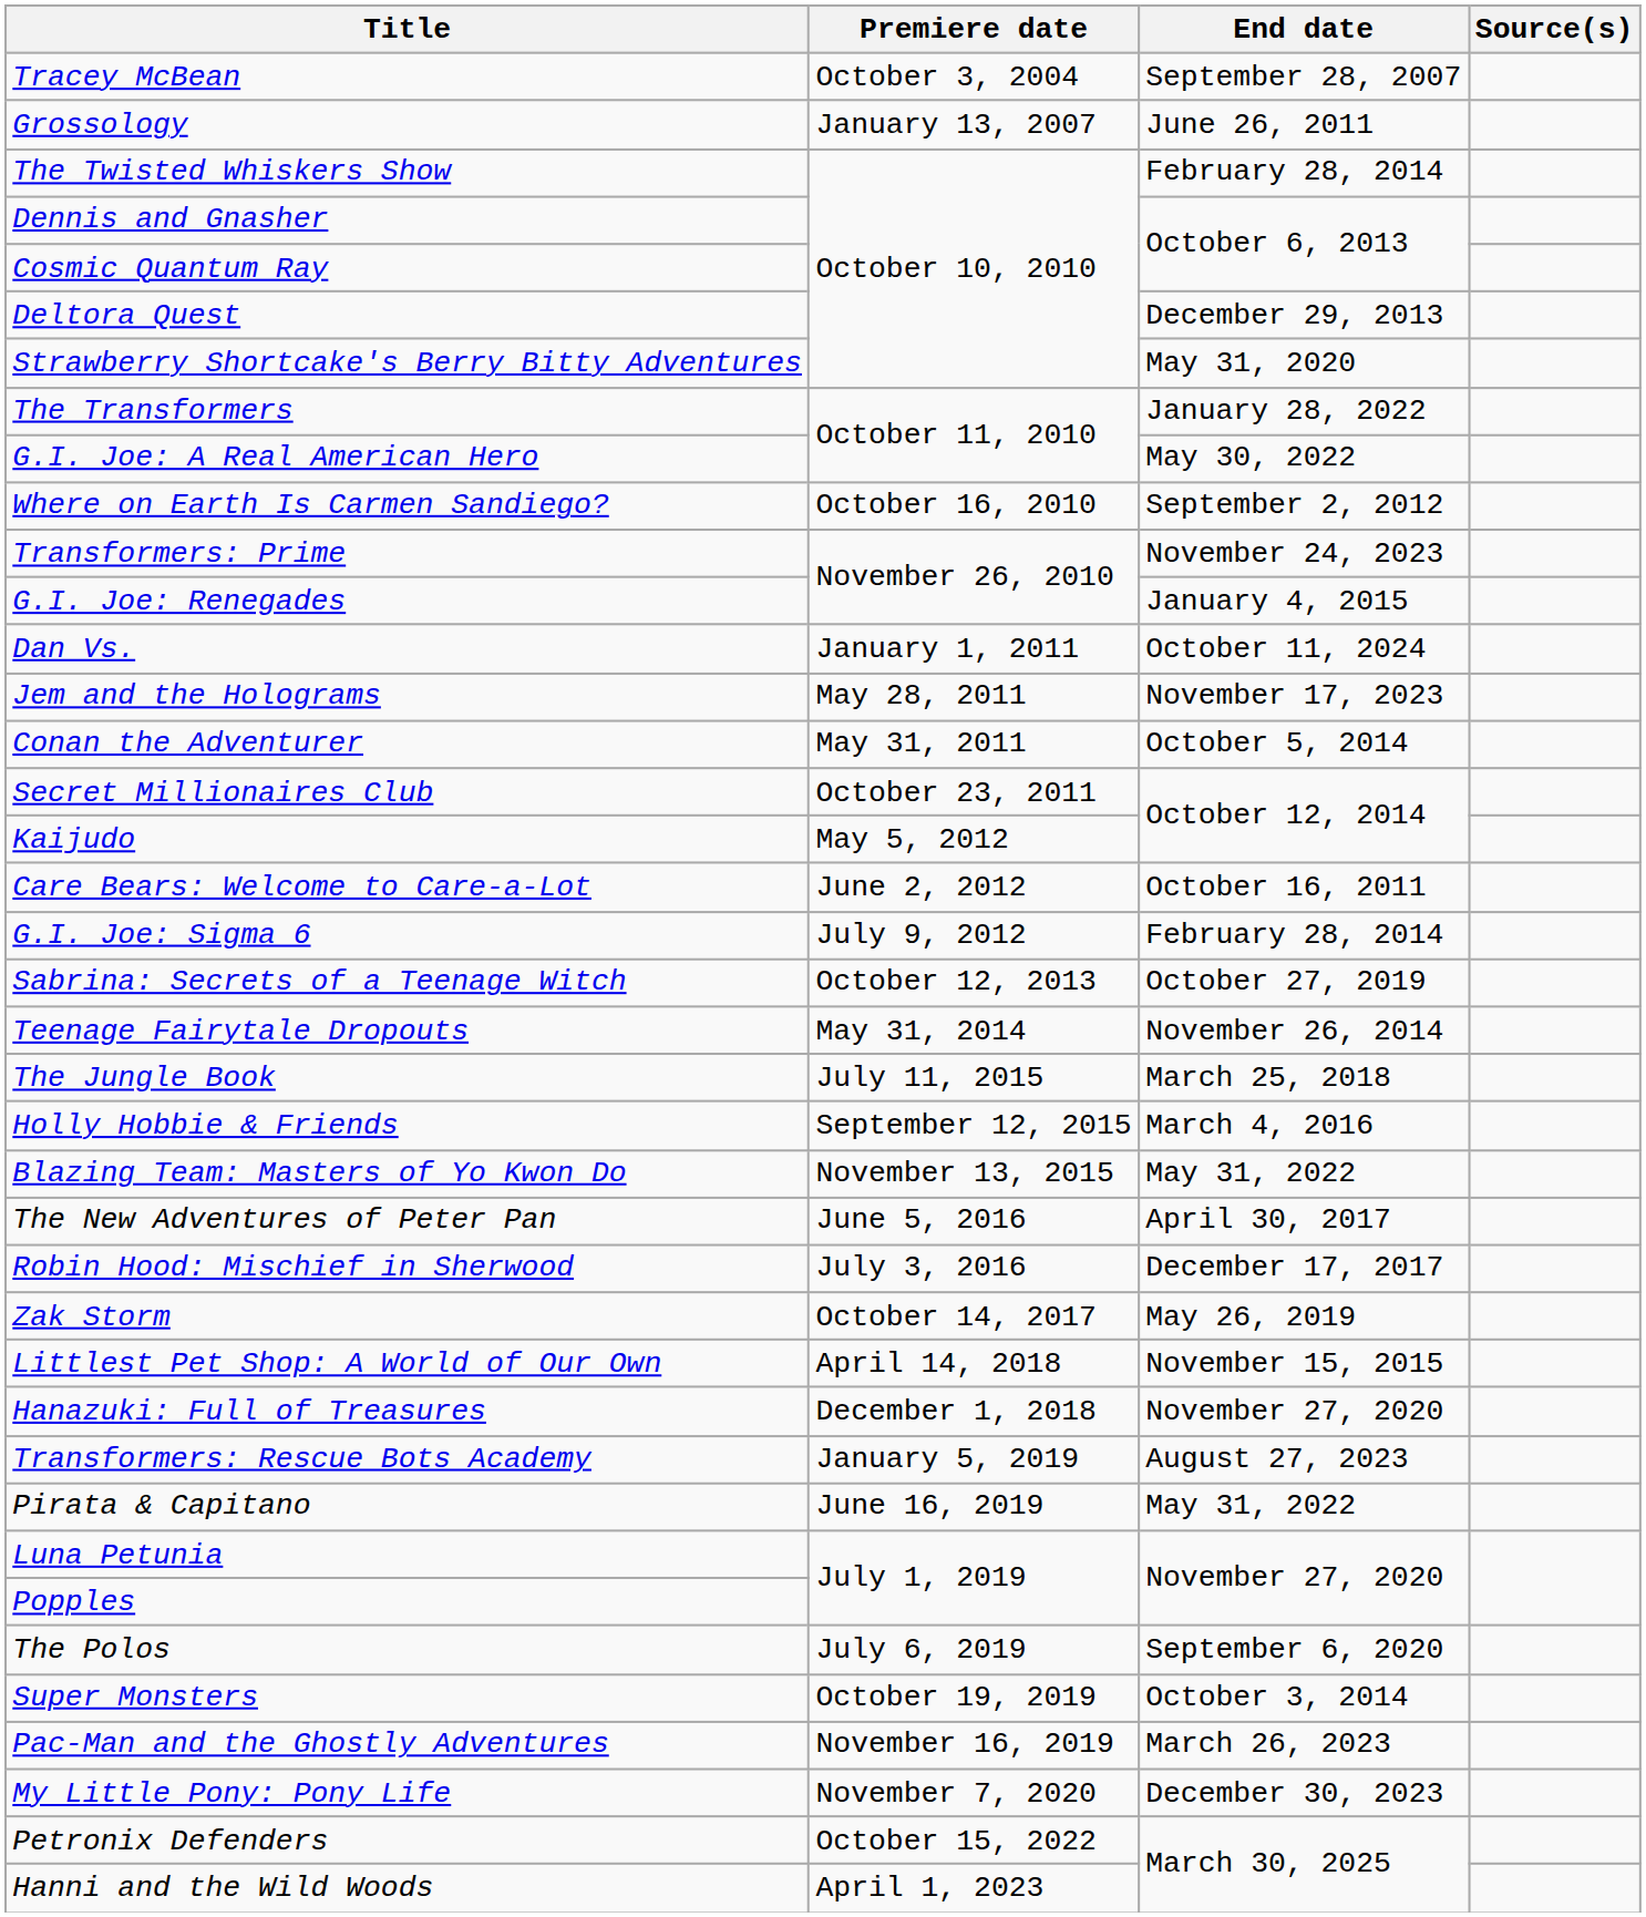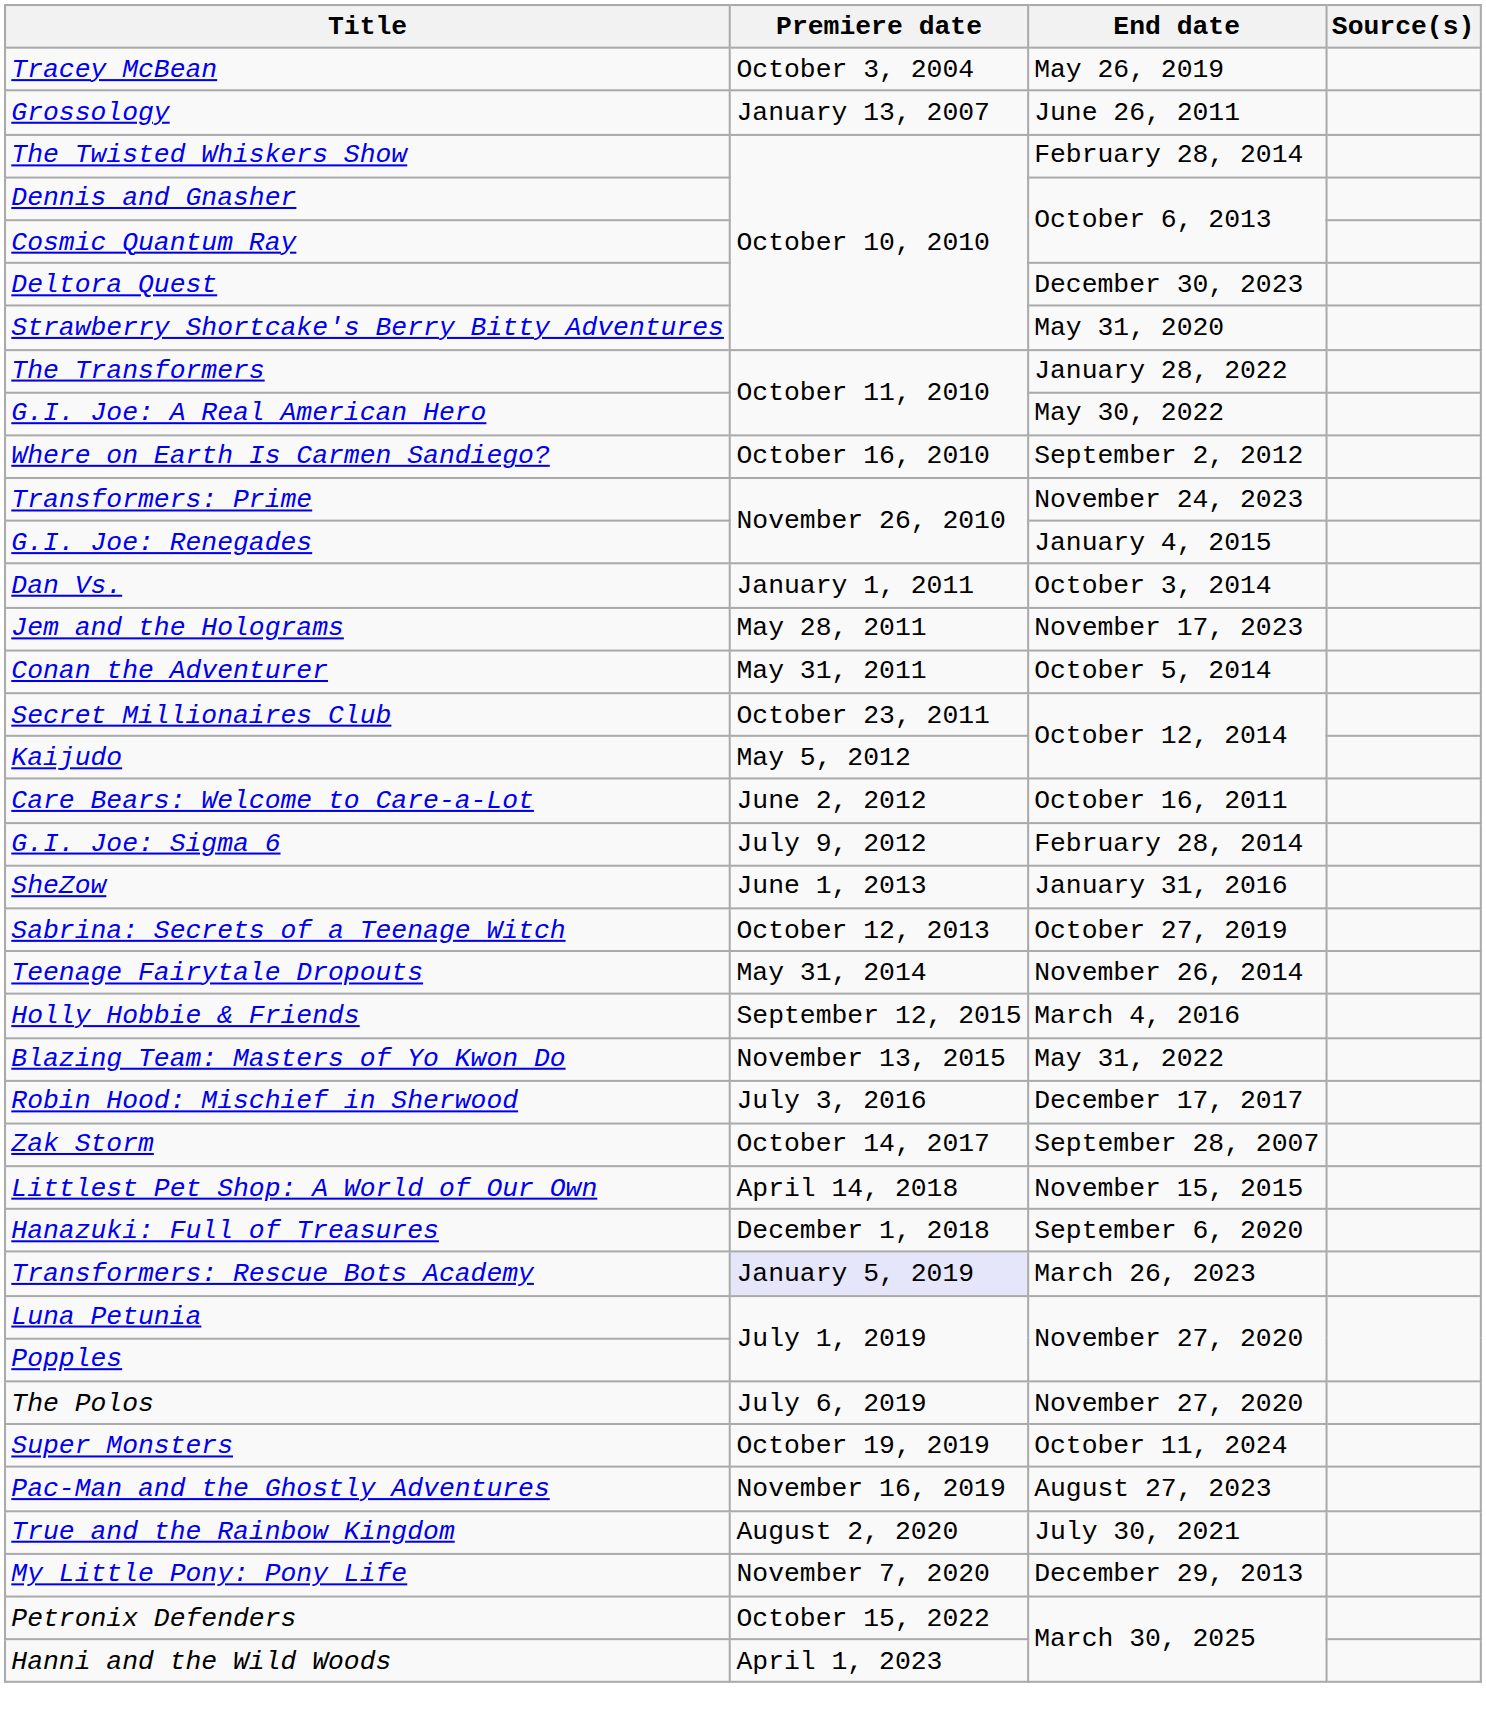 <table class="wikitable sortable">
 <tr>
 <th>Title</th>
 <th>Premiere date</th>
 <th>End date</th>
 <th>Source(s)</th>
 </tr>
 <tr>
 <td><em><a href='#'>Tracey McBean</a></em></td>
 <td>October 3, 2004</td>
-<td>September 28, 2007</td>
+<td>May 26, 2019</td>
 <td></td>
 </tr>
 <tr>
 <td><em><a href='#'>Grossology</a></em></td>
 <td>January 13, 2007</td>
 <td>June 26, 2011</td>
 <td></td>
 </tr>
 <tr>
 <td><em><a href='#'>The Twisted Whiskers Show</a></em></td>
 <td rowspan=5>October 10, 2010</td>
 <td>February 28, 2014</td>
 <td></td>
 </tr>
 <tr>
 <td><em><a href='#'>Dennis and Gnasher</a></em></td>
 <td rowspan=2>October 6, 2013</td>
 <td></td>
 </tr>
 <tr>
 <td><em><a href='#'>Cosmic Quantum Ray</a></em></td>
 <td></td>
 </tr>
 <tr>
 <td><em><a href='#'>Deltora Quest</a></em></td>
-<td>December 29, 2013</td>
+<td>December 30, 2023</td>
 <td></td>
 </tr>
 <tr>
 <td><em><a href='#'>Strawberry Shortcake's Berry Bitty Adventures</a></em></td>
 <td>May 31, 2020</td>
 <td></td>
 </tr>
 <tr>
 <td><em><a href='#'>The Transformers</a></em></td>
 <td rowspan=2>October 11, 2010</td>
 <td>January 28, 2022</td>
 <td></td>
 </tr>
 <tr>
 <td><em><a href='#'>G.I. Joe: A Real American Hero</a></em></td>
 <td>May 30, 2022</td>
 <td></td>
 </tr>
 <tr>
 <td><em><a href='#'>Where on Earth Is Carmen Sandiego?</a></em></td>
 <td>October 16, 2010</td>
 <td>September 2, 2012</td>
 <td></td>
 </tr>
 <tr>
 <td><em><a href='#'>Transformers: Prime</a></em></td>
 <td rowspan=2>November 26, 2010</td>
 <td>November 24, 2023</td>
 <td></td>
 </tr>
 <tr>
 <td><em><a href='#'>G.I. Joe: Renegades</a></em></td>
 <td>January 4, 2015</td>
 <td></td>
 </tr>
 <tr>
 <td><em><a href='#'>Dan Vs.</a></em></td>
 <td>January 1, 2011</td>
-<td>October 11, 2024</td>
+<td>October 3, 2014</td>
 <td></td>
 </tr>
 <tr>
 <td><em><a href='#'>Jem and the Holograms</a></em></td>
 <td>May 28, 2011</td>
 <td>November 17, 2023</td>
 <td></td>
 </tr>
 <tr>
 <td><em><a href='#'>Conan the Adventurer</a></em></td>
 <td>May 31, 2011</td>
 <td>October 5, 2014</td>
 <td></td>
 </tr>
 <tr>
 <td><em><a href='#'>Secret Millionaires Club</a></em></td>
 <td>October 23, 2011</td>
 <td rowspan=2>October 12, 2014</td>
 <td></td>
 </tr>
 <tr>
 <td><em><a href='#'>Kaijudo</a></em></td>
 <td>May 5, 2012</td>
 <td></td>
 </tr>
 <tr>
 <td><em><a href='#'>Care Bears: Welcome to Care-a-Lot</a></em></td>
 <td>June 2, 2012</td>
 <td>October 16, 2011</td>
 <td></td>
 </tr>
 <tr>
 <td><em><a href='#'>G.I. Joe: Sigma 6</a></em></td>
 <td>July 9, 2012</td>
 <td>February 28, 2014</td>
 <td></td>
 </tr>
 <tr>
+<td><em><a href='#'>SheZow</a></em></td>
+<td>June 1, 2013</td>
+<td>January 31, 2016</td>
+<td></td>
+</tr>
+<tr>
 <td><em><a href='#'>Sabrina: Secrets of a Teenage Witch</a></em></td>
 <td>October 12, 2013</td>
 <td>October 27, 2019</td>
 <td></td>
 </tr>
 <tr>
 <td><em><a href='#'>Teenage Fairytale Dropouts</a></em></td>
 <td>May 31, 2014</td>
 <td>November 26, 2014</td>
-<td></td>
-</tr>
-<tr>
-<td><em><a href='#'>The Jungle Book</a></em></td>
-<td>July 11, 2015</td>
-<td>March 25, 2018</td>
 <td></td>
 </tr>
 <tr>
 <td><em><a href='#'>Holly Hobbie & Friends</a></em></td>
 <td>September 12, 2015</td>
 <td>March 4, 2016</td>
 <td></td>
 </tr>
 <tr>
 <td><em><a href='#'>Blazing Team: Masters of Yo Kwon Do</a></em></td>
 <td>November 13, 2015</td>
 <td>May 31, 2022</td>
 <td></td>
 </tr>
 <tr>
-<td><em>The New Adventures of Peter Pan</em></td>
-<td>June 5, 2016</td>
-<td>April 30, 2017</td>
-<td></td>
-</tr>
-<tr>
 <td><em><a href='#'>Robin Hood: Mischief in Sherwood</a></em></td>
 <td>July 3, 2016</td>
 <td>December 17, 2017</td>
 <td></td>
 </tr>
 <tr>
 <td><em><a href='#'>Zak Storm</a></em></td>
 <td>October 14, 2017</td>
-<td>May 26, 2019</td>
+<td>September 28, 2007</td>
 <td></td>
 </tr>
 <tr>
 <td><em><a href='#'>Littlest Pet Shop: A World of Our Own</a></em></td>
 <td>April 14, 2018</td>
 <td>November 15, 2015</td>
 <td></td>
 </tr>
 <tr>
 <td><em><a href='#'>Hanazuki: Full of Treasures</a></em></td>
 <td>December 1, 2018</td>
-<td>November 27, 2020</td>
+<td>September 6, 2020</td>
 <td></td>
 </tr>
 <tr>
 <td><em><a href='#'>Transformers: Rescue Bots Academy</a></em></td>
-<td>January 5, 2019</td>
-<td>August 27, 2023</td>
-<td></td>
-</tr>
-<tr>
-<td><em>Pirata & Capitano</em></td>
-<td>June 16, 2019</td>
-<td>May 31, 2022</td>
+<td style="background: lavender;">January 5, 2019</td>
+<td>March 26, 2023</td>
 <td></td>
 </tr>
 <tr>
 <td><em><a href='#'>Luna Petunia</a></em></td>
 <td rowspan=2>July 1, 2019</td>
 <td rowspan=2>November 27, 2020</td>
 <td rowspan=2></td>
 </tr>
 <tr>
 <td><em><a href='#'>Popples</a></em></td>
 </tr>
 <tr>
 <td><em>The Polos</em></td>
 <td>July 6, 2019</td>
-<td>September 6, 2020</td>
+<td>November 27, 2020</td>
 <td></td>
 </tr>
 <tr>
 <td><em><a href='#'>Super Monsters</a></em></td>
 <td>October 19, 2019</td>
-<td>October 3, 2014</td>
+<td>October 11, 2024</td>
 <td></td>
 </tr>
 <tr>
 <td><em><a href='#'>Pac-Man and the Ghostly Adventures</a></em></td>
 <td>November 16, 2019</td>
-<td>March 26, 2023</td>
+<td>August 27, 2023</td>
+<td></td>
+</tr>
+<tr>
+<td><em><a href='#'>True and the Rainbow Kingdom</a></em></td>
+<td>August 2, 2020</td>
+<td>July 30, 2021</td>
 <td></td>
 </tr>
 <tr>
 <td><em><a href='#'>My Little Pony: Pony Life</a></em></td>
 <td>November 7, 2020</td>
-<td>December 30, 2023</td>
+<td>December 29, 2013</td>
 <td></td>
 </tr>
 <tr>
 <td><em>Petronix Defenders</em></td>
 <td>October 15, 2022</td>
 <td rowspan=2>March 30, 2025</td>
 <td></td>
 </tr>
 <tr>
 <td><em>Hanni and the Wild Woods</em></td>
 <td>April 1, 2023</td>
 <td></td>
 </tr>
 </table>
